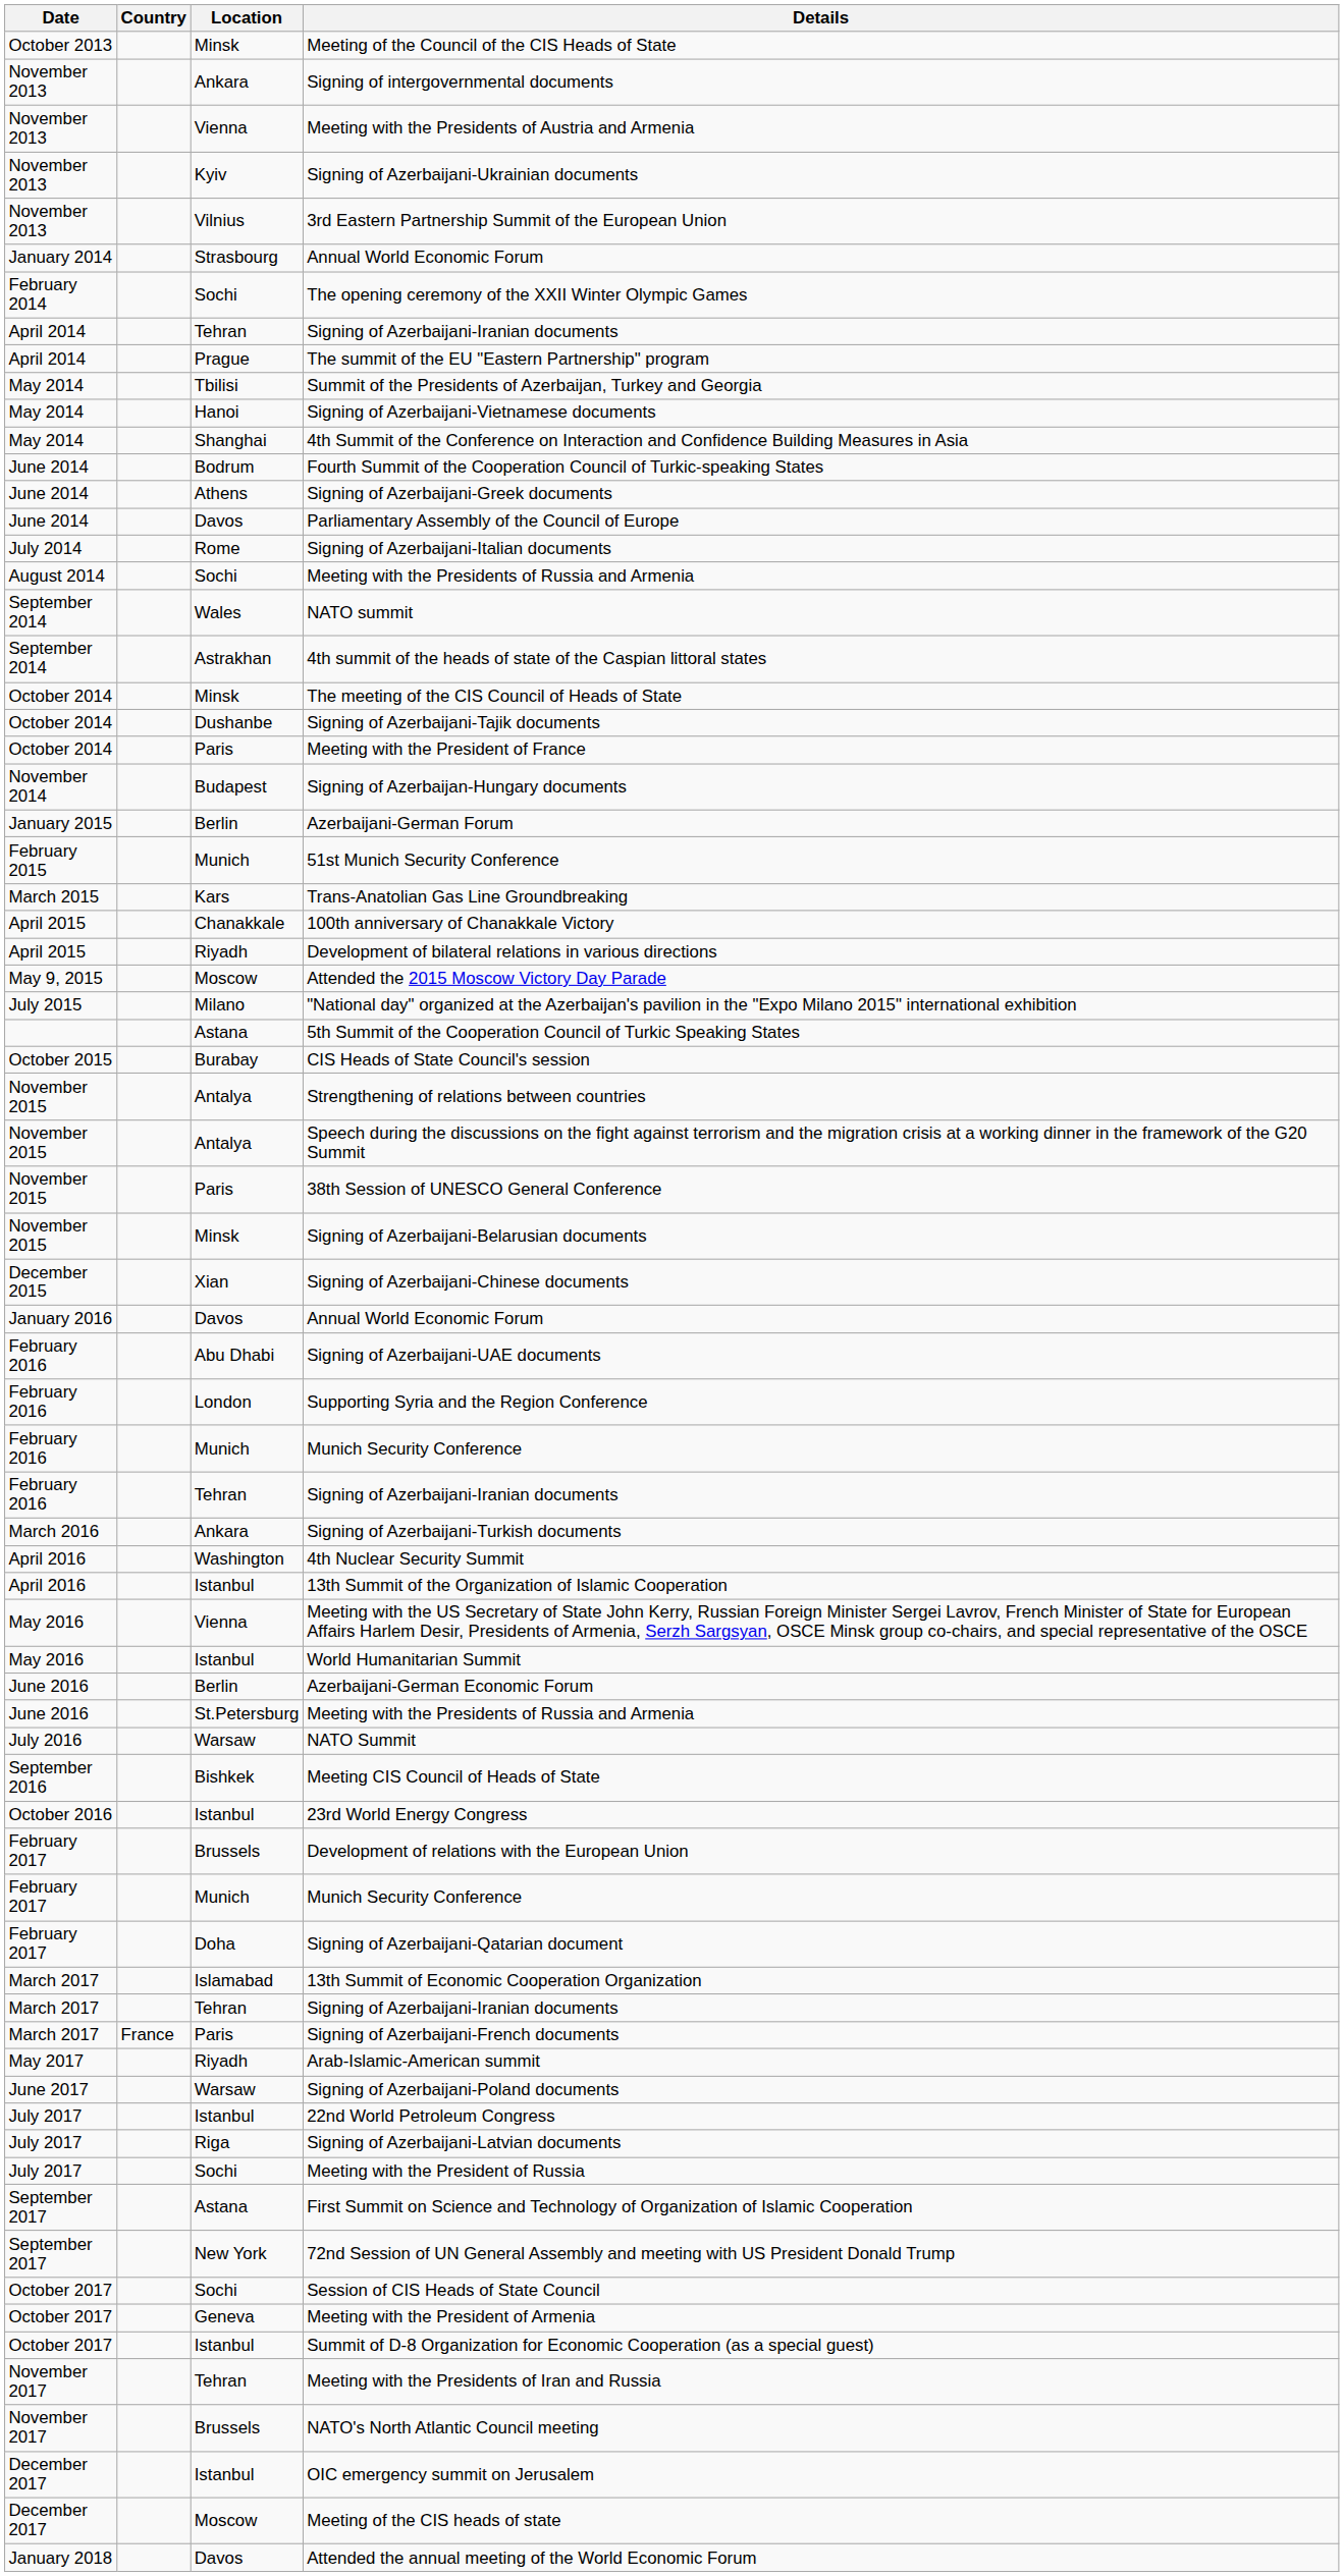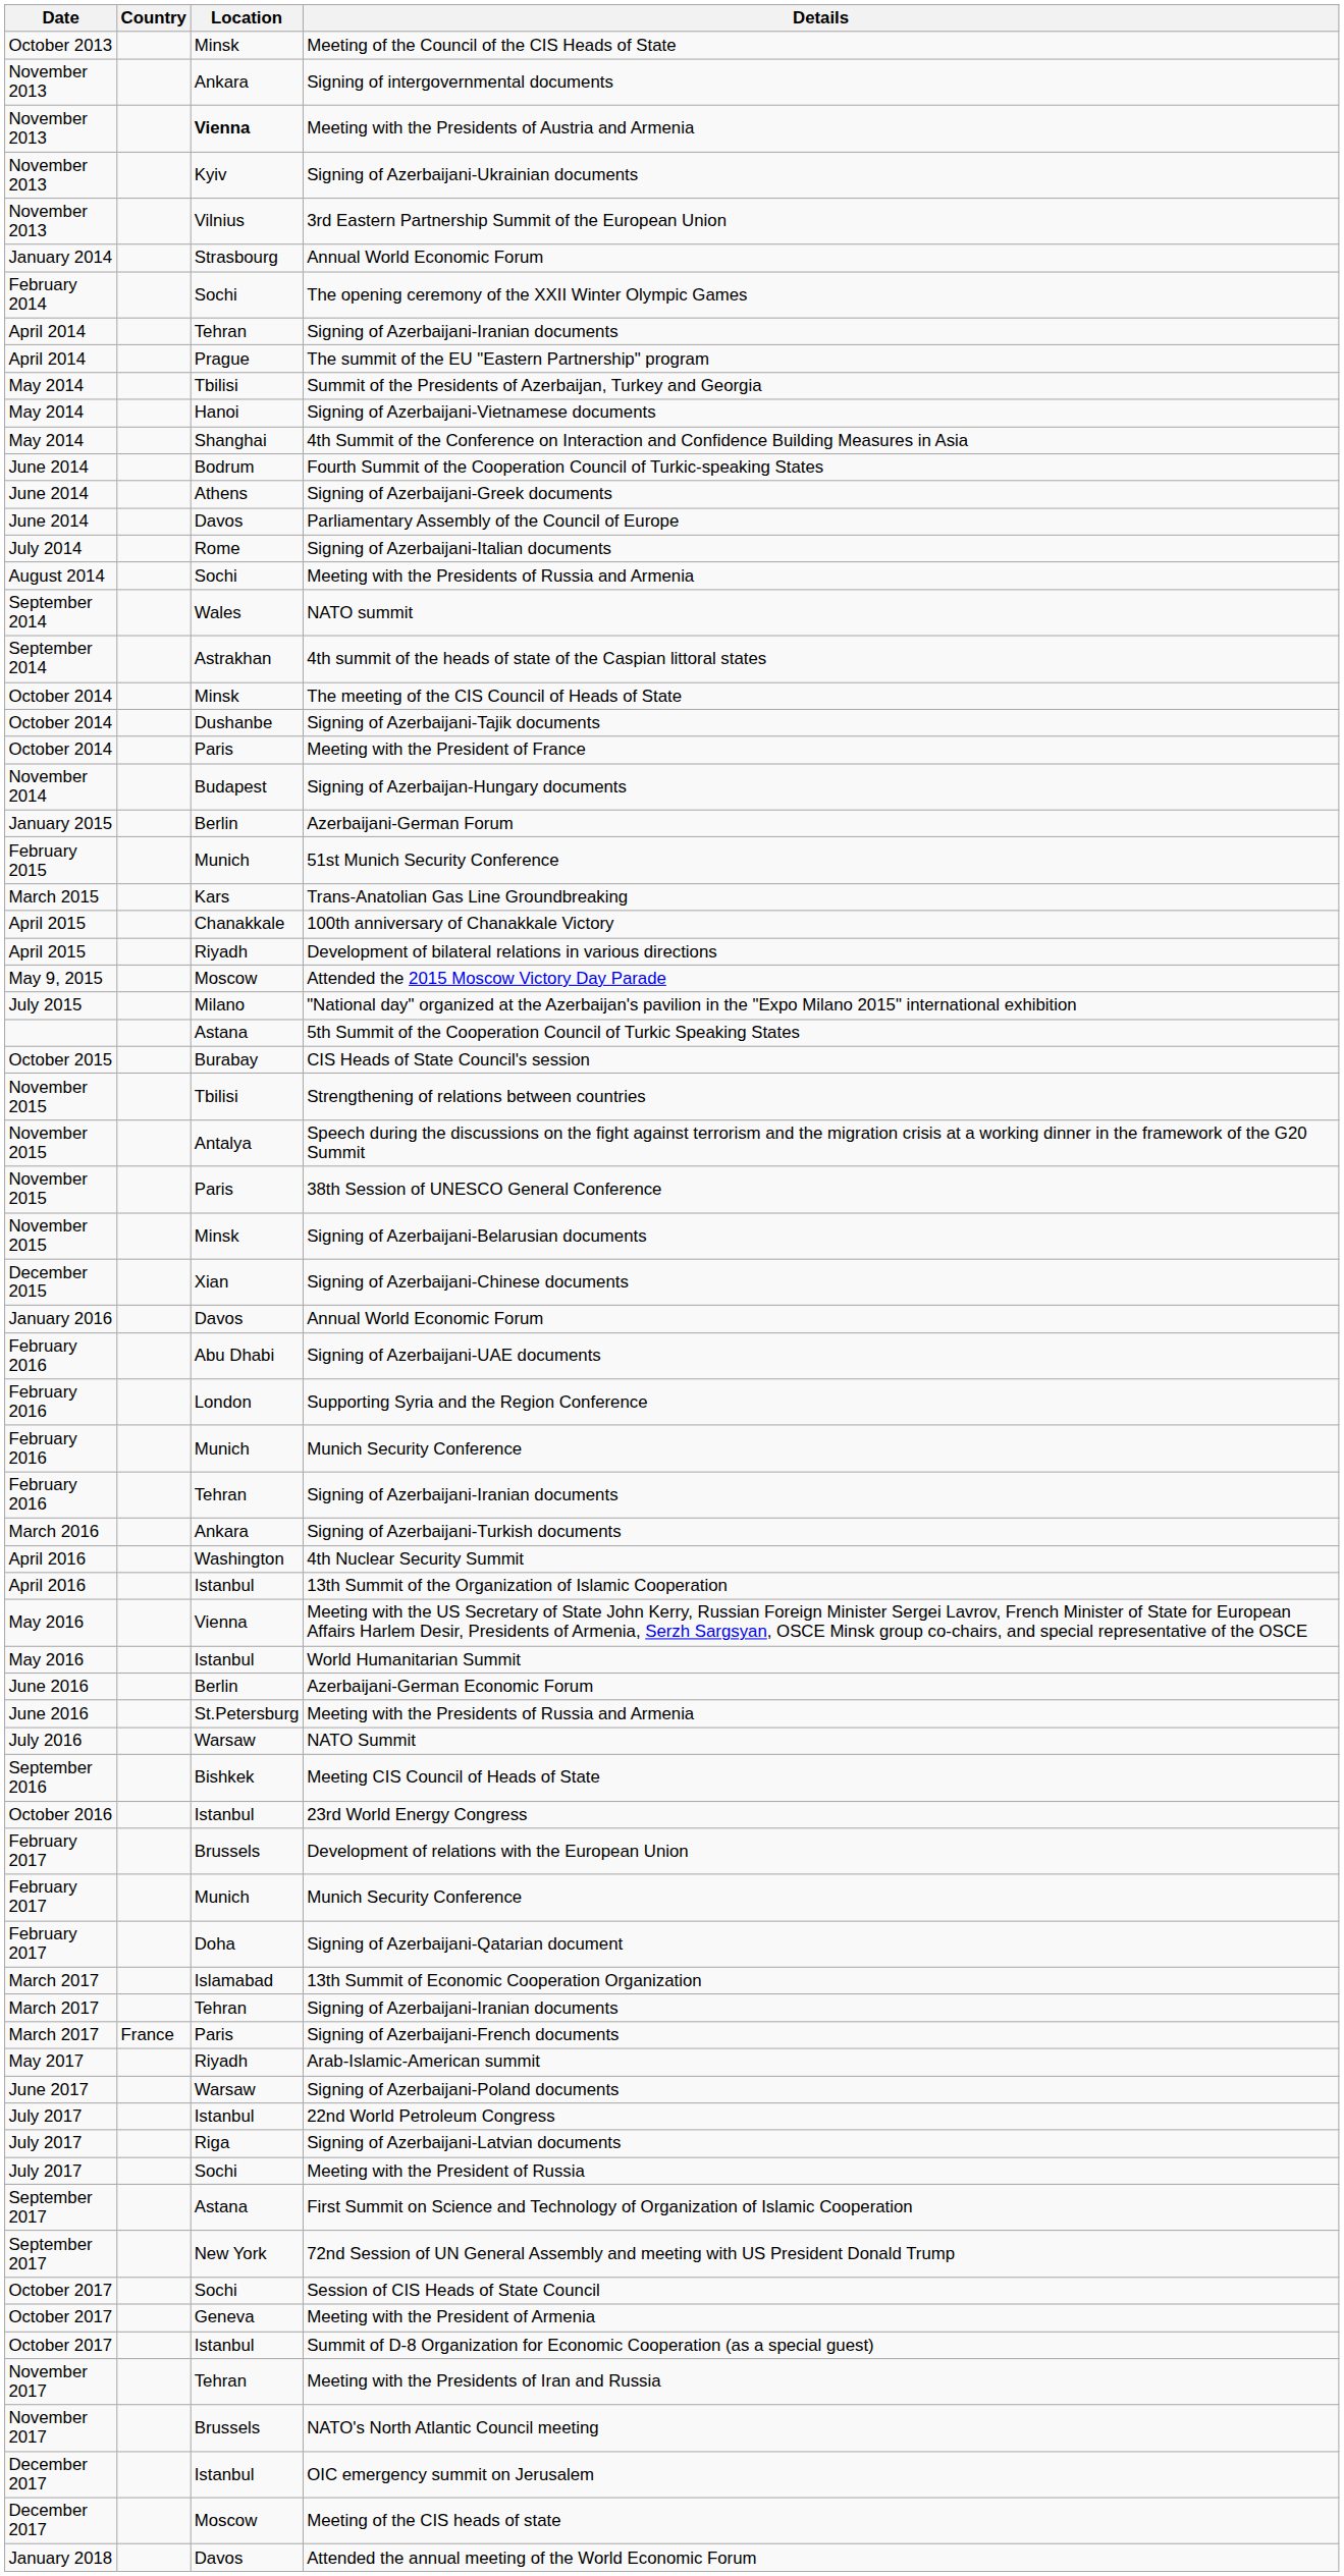 <table class="wikitable">
 <tr>
 <th>Date</th>
 <th>Country</th>
 <th>Location</th>
 <th>Details</th>
 </tr>
 <tr>
 <td>October 2013</td>
 <td></td>
 <td>Minsk</td>
 <td>Meeting of the Council of the CIS Heads of State</td>
 </tr>
 <tr>
 <td>November 2013</td>
 <td></td>
 <td>Ankara</td>
 <td>Signing of intergovernmental documents</td>
 </tr>
 <tr>
 <td>November 2013</td>
 <td></td>
-<td>Vienna</td>
+<td><strong>Vienna</strong></td>
 <td>Meeting with the Presidents of Austria and Armenia</td>
 </tr>
 <tr>
 <td>November 2013</td>
 <td></td>
 <td>Kyiv</td>
 <td>Signing  of Azerbaijani-Ukrainian documents</td>
 </tr>
 <tr>
 <td>November 2013</td>
 <td></td>
 <td>Vilnius</td>
 <td>3rd Eastern Partnership Summit of the European Union</td>
 </tr>
 <tr>
 <td>January 2014</td>
 <td></td>
 <td>Strasbourg</td>
 <td>Annual World Economic Forum</td>
 </tr>
 <tr>
 <td>February 2014</td>
 <td></td>
 <td>Sochi</td>
 <td>The opening ceremony of the XXII Winter Olympic Games</td>
 </tr>
 <tr>
 <td>April 2014</td>
 <td></td>
 <td>Tehran</td>
 <td>Signing of Azerbaijani-Iranian documents</td>
 </tr>
 <tr>
 <td>April 2014</td>
 <td></td>
 <td>Prague</td>
 <td>The summit of the EU "Eastern Partnership" program</td>
 </tr>
 <tr>
 <td>May 2014</td>
 <td></td>
 <td>Tbilisi</td>
 <td>Summit of the Presidents of Azerbaijan, Turkey and Georgia</td>
 </tr>
 <tr>
 <td>May 2014</td>
 <td></td>
 <td>Hanoi</td>
 <td>Signing of Azerbaijani-Vietnamese documents</td>
 </tr>
 <tr>
 <td>May 2014</td>
 <td></td>
 <td>Shanghai</td>
 <td>4th Summit of the Conference on Interaction and Confidence Building Measures in Asia</td>
 </tr>
 <tr>
 <td>June 2014</td>
 <td></td>
 <td>Bodrum</td>
 <td>Fourth Summit of the Cooperation Council of Turkic-speaking States</td>
 </tr>
 <tr>
 <td>June 2014</td>
 <td></td>
 <td>Athens</td>
 <td>Signing of Azerbaijani-Greek documents</td>
 </tr>
 <tr>
 <td>June 2014</td>
 <td></td>
 <td>Davos</td>
 <td>Parliamentary Assembly of the Council of Europe</td>
 </tr>
 <tr>
 <td>July 2014</td>
 <td></td>
 <td>Rome</td>
 <td>Signing of Azerbaijani-Italian documents</td>
 </tr>
 <tr>
 <td>August 2014</td>
 <td></td>
 <td>Sochi</td>
 <td>Meeting with the Presidents of Russia and Armenia</td>
 </tr>
 <tr>
 <td>September 2014</td>
 <td></td>
 <td>Wales</td>
 <td>NATO summit</td>
 </tr>
 <tr>
 <td>September 2014</td>
 <td></td>
 <td>Astrakhan</td>
 <td>4th summit of the heads of state of the Caspian littoral states</td>
 </tr>
 <tr>
 <td>October 2014</td>
 <td></td>
 <td>Minsk</td>
 <td>The meeting of the CIS Council of Heads of State</td>
 </tr>
 <tr>
 <td>October 2014</td>
 <td></td>
 <td>Dushanbe</td>
 <td>Signing of Azerbaijani-Tajik documents</td>
 </tr>
 <tr>
 <td>October 2014</td>
 <td></td>
 <td>Paris</td>
 <td>Meeting with the President of France</td>
 </tr>
 <tr>
 <td>November 2014</td>
 <td></td>
 <td>Budapest</td>
 <td>Signing of Azerbaijan-Hungary documents</td>
 </tr>
 <tr>
 <td>January 2015</td>
 <td></td>
 <td>Berlin</td>
 <td>Azerbaijani-German Forum</td>
 </tr>
 <tr>
 <td>February 2015</td>
 <td></td>
 <td>Munich</td>
 <td>51st Munich Security Conference</td>
 </tr>
 <tr>
 <td>March 2015</td>
 <td></td>
 <td>Kars</td>
 <td>Trans-Anatolian Gas Line Groundbreaking</td>
 </tr>
 <tr>
 <td>April 2015</td>
 <td></td>
 <td>Chanakkale</td>
 <td>100th anniversary of Chanakkale Victory</td>
 </tr>
 <tr>
 <td>April 2015</td>
 <td></td>
 <td>Riyadh</td>
 <td>Development of bilateral relations in various directions</td>
 </tr>
 <tr>
 <td>May 9, 2015</td>
 <td></td>
 <td>Moscow</td>
 <td>Attended the <a href='#'>2015 Moscow Victory Day Parade</a></td>
 </tr>
 <tr>
 <td>July 2015</td>
 <td></td>
 <td>Milano</td>
 <td>"National day" organized at the Azerbaijan's pavilion in the "Expo Milano 2015" international exhibition</td>
 </tr>
 <tr>
 <td></td>
 <td></td>
 <td>Astana</td>
 <td>5th Summit of the Cooperation Council of Turkic Speaking States</td>
 </tr>
 <tr>
 <td>October 2015</td>
 <td></td>
 <td>Burabay</td>
 <td>CIS Heads of State Council's session</td>
 </tr>
 <tr>
 <td>November 2015</td>
 <td></td>
-<td>Antalya</td>
+<td>Tbilisi</td>
 <td>Strengthening of relations between countries</td>
 </tr>
 <tr>
 <td>November 2015</td>
 <td></td>
 <td>Antalya</td>
 <td>Speech during the discussions on the fight against terrorism and the migration crisis at a working dinner in the framework of the G20 Summit</td>
 </tr>
 <tr>
 <td>November 2015</td>
 <td></td>
 <td>Paris</td>
 <td>38th Session of UNESCO General Conference</td>
 </tr>
 <tr>
 <td>November 2015</td>
 <td></td>
 <td>Minsk</td>
 <td>Signing of Azerbaijani-Belarusian documents</td>
 </tr>
 <tr>
 <td>December 2015</td>
 <td></td>
 <td>Xian</td>
 <td>Signing of Azerbaijani-Chinese documents</td>
 </tr>
 <tr>
 <td>January 2016</td>
 <td></td>
 <td>Davos</td>
 <td>Annual World Economic Forum</td>
 </tr>
 <tr>
 <td>February 2016</td>
 <td></td>
 <td>Abu Dhabi</td>
 <td>Signing of Azerbaijani-UAE documents</td>
 </tr>
 <tr>
 <td>February 2016</td>
 <td></td>
 <td>London</td>
 <td>Supporting Syria and the Region Conference</td>
 </tr>
 <tr>
 <td>February 2016</td>
 <td></td>
 <td>Munich</td>
 <td>Munich Security Conference</td>
 </tr>
 <tr>
 <td>February 2016</td>
 <td></td>
 <td>Tehran</td>
 <td>Signing of Azerbaijani-Iranian documents</td>
 </tr>
 <tr>
 <td>March 2016</td>
 <td></td>
 <td>Ankara</td>
 <td>Signing of Azerbaijani-Turkish documents</td>
 </tr>
 <tr>
 <td>April 2016</td>
 <td></td>
 <td>Washington</td>
 <td>4th Nuclear Security Summit</td>
 </tr>
 <tr>
 <td>April 2016</td>
 <td></td>
 <td>Istanbul</td>
 <td>13th Summit of the Organization of Islamic Cooperation</td>
 </tr>
 <tr>
 <td>May 2016</td>
 <td></td>
 <td>Vienna</td>
 <td>Meeting with the US Secretary of State John Kerry, Russian Foreign Minister Sergei Lavrov, French Minister of State for European Affairs Harlem Desir, Presidents of Armenia, <a href='#'>Serzh Sargsyan</a>, OSCE Minsk group co-chairs, and special representative of the OSCE</td>
 </tr>
 <tr>
 <td>May 2016</td>
 <td></td>
 <td>Istanbul</td>
 <td>World Humanitarian Summit</td>
 </tr>
 <tr>
 <td>June 2016</td>
 <td></td>
 <td>Berlin</td>
 <td>Azerbaijani-German Economic Forum</td>
 </tr>
 <tr>
 <td>June 2016</td>
 <td></td>
 <td>St.Petersburg</td>
 <td>Meeting with the Presidents of Russia and Armenia</td>
 </tr>
 <tr>
 <td>July 2016</td>
 <td></td>
 <td>Warsaw</td>
 <td>NATO Summit</td>
 </tr>
 <tr>
 <td>September 2016</td>
 <td></td>
 <td>Bishkek</td>
 <td>Meeting CIS Council of Heads of State</td>
 </tr>
 <tr>
 <td>October 2016</td>
 <td></td>
 <td>Istanbul</td>
 <td>23rd World Energy Congress</td>
 </tr>
 <tr>
 <td>February 2017</td>
 <td></td>
 <td>Brussels</td>
 <td>Development of relations with the European Union</td>
 </tr>
 <tr>
 <td>February 2017</td>
 <td></td>
 <td>Munich</td>
 <td>Munich Security Conference</td>
 </tr>
 <tr>
 <td>February 2017</td>
 <td></td>
 <td>Doha</td>
 <td>Signing of Azerbaijani-Qatarian document</td>
 </tr>
 <tr>
 <td>March 2017</td>
 <td></td>
 <td>Islamabad</td>
 <td>13th Summit of Economic Cooperation Organization</td>
 </tr>
 <tr>
 <td>March 2017</td>
 <td></td>
 <td>Tehran</td>
 <td>Signing of Azerbaijani-Iranian documents</td>
 </tr>
 <tr>
 <td>March 2017</td>
 <td> France</td>
 <td>Paris</td>
 <td>Signing of Azerbaijani-French documents</td>
 </tr>
 <tr>
 <td>May 2017</td>
 <td></td>
 <td>Riyadh</td>
 <td>Arab-Islamic-American summit</td>
 </tr>
 <tr>
 <td>June 2017</td>
 <td></td>
 <td>Warsaw</td>
 <td>Signing of Azerbaijani-Poland documents</td>
 </tr>
 <tr>
 <td>July 2017</td>
 <td></td>
 <td>Istanbul</td>
 <td>22nd World Petroleum Congress</td>
 </tr>
 <tr>
 <td>July 2017</td>
 <td></td>
 <td>Riga</td>
 <td>Signing of Azerbaijani-Latvian documents</td>
 </tr>
 <tr>
 <td>July 2017</td>
 <td></td>
 <td>Sochi</td>
 <td>Meeting with the President of Russia</td>
 </tr>
 <tr>
 <td>September 2017</td>
 <td></td>
 <td>Astana</td>
 <td>First Summit on Science and Technology of Organization of Islamic Cooperation</td>
 </tr>
 <tr>
 <td>September 2017</td>
 <td></td>
 <td>New York</td>
 <td>72nd Session of UN General Assembly and meeting with US President Donald Trump</td>
 </tr>
 <tr>
 <td>October 2017</td>
 <td></td>
 <td>Sochi</td>
 <td>Session of CIS Heads of State Council</td>
 </tr>
 <tr>
 <td>October 2017</td>
 <td></td>
 <td>Geneva</td>
 <td>Meeting with the President of Armenia</td>
 </tr>
 <tr>
 <td>October 2017</td>
 <td></td>
 <td>Istanbul</td>
 <td>Summit of D-8 Organization for Economic Cooperation (as a special guest)</td>
 </tr>
 <tr>
 <td>November 2017</td>
 <td></td>
 <td>Tehran</td>
 <td>Meeting with the Presidents of Iran and Russia</td>
 </tr>
 <tr>
 <td>November 2017</td>
 <td></td>
 <td>Brussels</td>
 <td>NATO's North Atlantic Council meeting</td>
 </tr>
 <tr>
 <td>December 2017</td>
 <td></td>
 <td>Istanbul</td>
 <td>OIC emergency summit on Jerusalem</td>
 </tr>
 <tr>
 <td>December 2017</td>
 <td></td>
 <td>Moscow</td>
 <td>Meeting of the CIS heads of state</td>
 </tr>
 <tr>
 <td>January 2018</td>
 <td></td>
 <td>Davos</td>
 <td>Attended the annual meeting of the World Economic Forum</td>
 </tr>
 </table>
